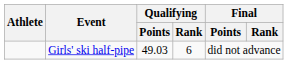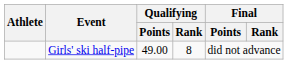 <table class="wikitable">
 <tr>
 <th rowspan="2">Athlete</th>
 <th rowspan="2">Event</th>
 <th colspan="2">Qualifying</th>
 <th colspan="2">Final</th>
 </tr>
 <tr>
 <th>Points</th>
 <th>Rank</th>
 <th>Points</th>
 <th>Rank</th>
 </tr>
 <tr>
 <td></td>
 <td><a href='#'>Girls' ski half-pipe</a></td>
-<td align="center">49.03</td>
-<td align="center">6</td>
+<td align="center">49.00</td>
+<td align="center">8</td>
 <td align="center" colspan=2>did not advance</td>
 </tr>
 </table>
